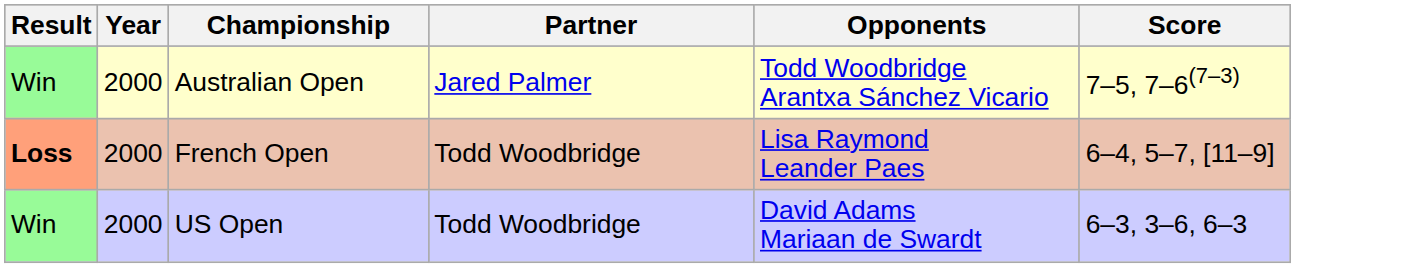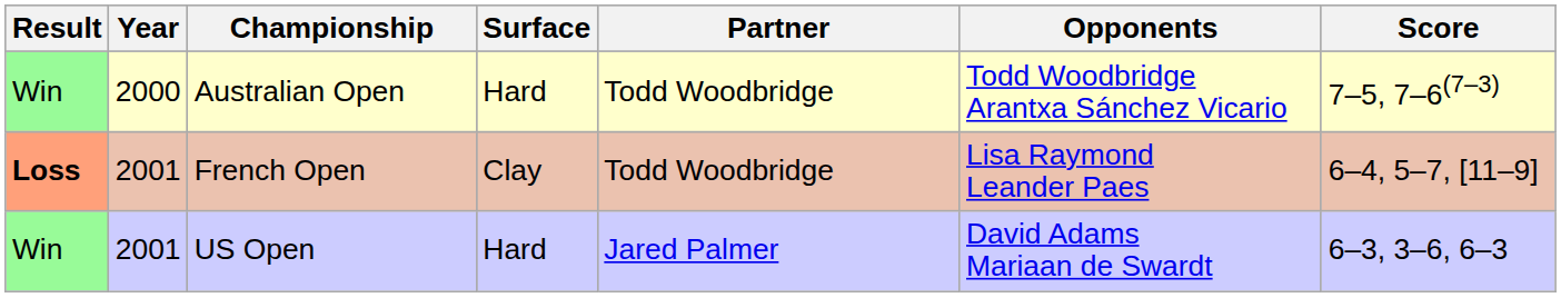 <table class="sortable wikitable">
 <tr>
 <th style="width:40px">Result</th>
 <th style="width:35px">Year</th>
 <th style="width:150px">Championship</th>
+<th style="width:50px">Surface</th>
 <th style="width:190px">Partner</th>
 <th style="width:190px">Opponents</th>
 <th style="width:120px" class="unsortable">Score</th>
 </tr>
 <tr style="background:#ffc;">
 <td style="background:#98fb98;">Win</td>
 <td>2000</td>
 <td>Australian Open</td>
-<td> <a href='#'>Jared Palmer</a></td>
+<td>Hard</td>
+<td> Todd Woodbridge</td>
 <td> <a href='#'>Todd Woodbridge</a> <br>  <a href='#'>Arantxa Sánchez Vicario</a></td>
 <td>7–5, 7–6<sup>(7–3)</sup></td>
 </tr>
 <tr style="background:#ebc2af;">
 <td style="background:#ffa07a;"><strong>Loss</strong></td>
-<td>2000</td>
+<td>2001</td>
 <td>French Open</td>
+<td>Clay</td>
 <td> Todd Woodbridge</td>
 <td> <a href='#'>Lisa Raymond</a> <br>  <a href='#'>Leander Paes</a></td>
 <td>6–4, 5–7, [11–9]</td>
 </tr>
 <tr style="background:#ccf;">
 <td style="background:#98fb98;">Win</td>
-<td>2000</td>
+<td>2001</td>
 <td>US Open</td>
-<td> Todd Woodbridge</td>
+<td>Hard</td>
+<td> <a href='#'>Jared Palmer</a></td>
 <td> <a href='#'>David Adams</a> <br>  <a href='#'>Mariaan de Swardt</a></td>
 <td>6–3, 3–6, 6–3</td>
 </tr>
 </table>
